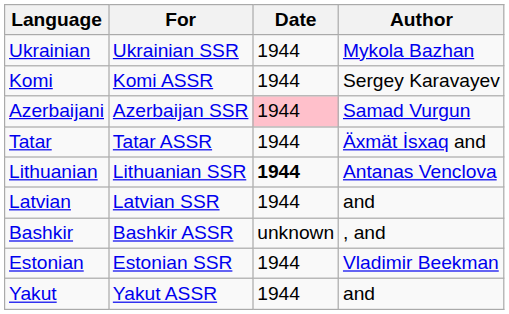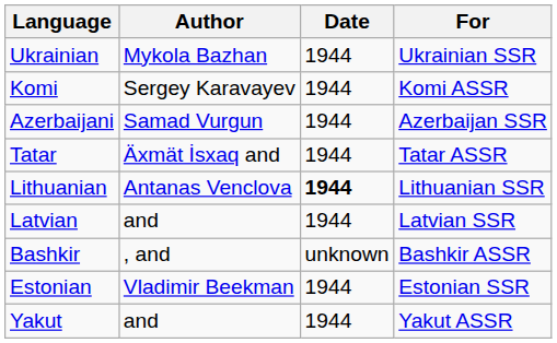 <table class="wikitable">
 <tr>
 <th>Language</th>
+<th>Author</th>
+<th>Date</th>
 <th>For</th>
-<th>Date</th>
-<th>Author</th>
 </tr>
 <tr>
 <td><a href='#'>Ukrainian</a></td>
+<td><a href='#'>Mykola Bazhan</a></td>
+<td>1944</td>
 <td><a href='#'>Ukrainian SSR</a></td>
-<td>1944</td>
-<td><a href='#'>Mykola Bazhan</a></td>
 </tr>
 <tr>
 <td><a href='#'>Komi</a></td>
+<td>Sergey Karavayev</td>
+<td>1944</td>
 <td><a href='#'>Komi ASSR</a></td>
-<td>1944</td>
-<td>Sergey Karavayev</td>
 </tr>
 <tr>
 <td><a href='#'>Azerbaijani</a></td>
+<td><a href='#'>Samad Vurgun</a></td>
+<td>1944</td>
 <td><a href='#'>Azerbaijan SSR</a><br></td>
-<td style="background: pink;">1944</td>
-<td><a href='#'>Samad Vurgun</a></td>
 </tr>
 <tr>
 <td><a href='#'>Tatar</a></td>
+<td><a href='#'>Äxmät İsxaq</a> and </td>
+<td>1944</td>
 <td><a href='#'>Tatar ASSR</a></td>
-<td>1944</td>
-<td><a href='#'>Äxmät İsxaq</a> and </td>
 </tr>
 <tr>
 <td><a href='#'>Lithuanian</a></td>
+<td><a href='#'>Antanas Venclova</a></td>
+<td><strong>1944</strong></td>
 <td><a href='#'>Lithuanian SSR</a></td>
-<td><strong>1944</strong></td>
-<td><a href='#'>Antanas Venclova</a></td>
 </tr>
 <tr>
 <td><a href='#'>Latvian</a></td>
+<td> and  </td>
+<td>1944</td>
 <td><a href='#'>Latvian SSR</a></td>
-<td>1944</td>
-<td> and  </td>
 </tr>
 <tr>
 <td><a href='#'>Bashkir</a></td>
+<td>,  and </td>
+<td>unknown</td>
 <td><a href='#'>Bashkir ASSR</a></td>
-<td>unknown</td>
-<td>,  and </td>
 </tr>
 <tr>
 <td><a href='#'>Estonian</a></td>
+<td><a href='#'>Vladimir Beekman</a></td>
+<td>1944</td>
 <td><a href='#'>Estonian SSR</a></td>
-<td>1944</td>
-<td><a href='#'>Vladimir Beekman</a></td>
 </tr>
 <tr>
 <td><a href='#'>Yakut</a></td>
+<td> and </td>
+<td>1944</td>
 <td><a href='#'>Yakut ASSR</a></td>
-<td>1944</td>
-<td> and </td>
 </tr>
 </table>
